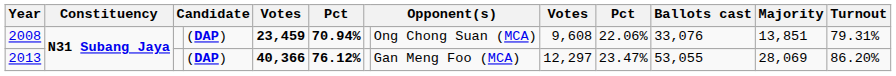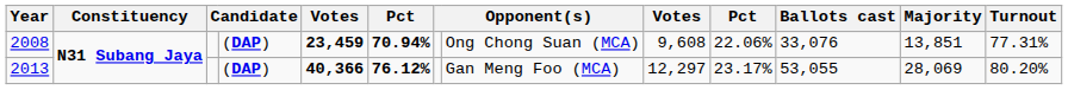 <table class="wikitable" style="margin:0.5em ; font-size:95%">
 <tr>
 <th>Year</th>
 <th>Constituency</th>
 <th colspan=2>Candidate</th>
 <th>Votes</th>
 <th>Pct</th>
 <th colspan=2>Opponent(s)</th>
 <th>Votes</th>
 <th>Pct</th>
 <th>Ballots cast</th>
 <th>Majority</th>
 <th>Turnout</th>
 </tr>
 <tr>
 <td><a href='#'>2008</a></td>
 <td rowspan=2><strong>N31 <a href='#'>Subang Jaya</a></strong></td>
 <td></td>
 <td> (<a href='#'><strong>DAP</strong></a>)</td>
 <td align="right"><strong>23,459</strong></td>
 <td><strong>70.94%</strong></td>
 <td></td>
 <td>Ong Chong Suan (<a href='#'>MCA</a>)</td>
 <td align="right">9,608</td>
 <td>22.06%</td>
 <td>33,076</td>
 <td>13,851</td>
-<td>79.31%</td>
+<td>77.31%</td>
 </tr>
 <tr>
 <td><a href='#'>2013</a></td>
 <td></td>
 <td> (<a href='#'><strong>DAP</strong></a>)</td>
 <td align="right"><strong>40,366</strong></td>
 <td><strong>76.12%</strong></td>
 <td></td>
 <td>Gan Meng Foo (<a href='#'>MCA</a>)</td>
 <td align="right">12,297</td>
-<td>23.47%</td>
+<td>23.17%</td>
 <td>53,055</td>
 <td>28,069</td>
-<td>86.20%</td>
+<td>80.20%</td>
 </tr>
 </table>
